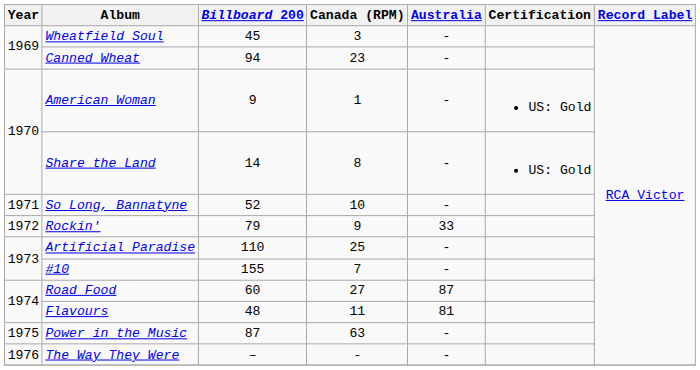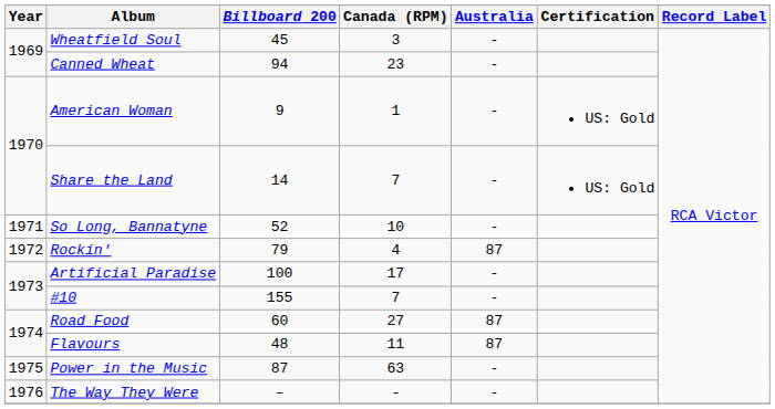 <table class="wikitable" style=text-align:center;>
 <tr>
 <th>Year</th>
 <th>Album</th>
 <th><a href='#'><em>Billboard</em> 200</a></th>
 <th>Canada (RPM)</th>
 <th><a href='#'>Australia</a></th>
 <th>Certification</th>
 <th><a href='#'>Record Label</a></th>
 </tr>
 <tr>
 <td rowspan="2">1969</td>
 <td align=left><em><a href='#'>Wheatfield Soul</a></em></td>
 <td>45</td>
 <td>3</td>
 <td>-</td>
 <td></td>
 <td rowspan="12"><a href='#'>RCA Victor</a></td>
 </tr>
 <tr>
 <td align=left><em><a href='#'>Canned Wheat</a></em></td>
 <td>94</td>
 <td>23</td>
 <td>-</td>
 <td></td>
 </tr>
 <tr>
 <td rowspan="2">1970</td>
 <td align=left><em><a href='#'>American Woman</a></em></td>
 <td>9</td>
 <td>1</td>
 <td>-</td>
 <td><br><ul><li>US: Gold</li></ul></td>
 </tr>
 <tr>
 <td align=left><em><a href='#'>Share the Land</a></em></td>
 <td>14</td>
-<td>8</td>
+<td>7</td>
 <td>-</td>
 <td><br><ul><li>US: Gold</li></ul></td>
 </tr>
 <tr>
 <td rowspan="1">1971</td>
 <td align=left><em><a href='#'>So Long, Bannatyne</a></em></td>
 <td>52</td>
 <td>10</td>
 <td>-</td>
 <td></td>
 </tr>
 <tr>
 <td rowspan="1">1972</td>
 <td align=left><em><a href='#'>Rockin'</a></em></td>
 <td>79</td>
-<td>9</td>
-<td>33</td>
+<td>4</td>
+<td>87</td>
 <td></td>
 </tr>
 <tr>
 <td rowspan="2">1973</td>
 <td align=left><em><a href='#'>Artificial Paradise</a></em></td>
-<td>110</td>
-<td>25</td>
+<td>100</td>
+<td>17</td>
 <td>-</td>
 <td></td>
 </tr>
 <tr>
 <td align=left><em><a href='#'>#10</a></em></td>
 <td>155</td>
 <td>7</td>
 <td>-</td>
 <td></td>
 </tr>
 <tr>
 <td rowspan="2">1974</td>
 <td align=left><em><a href='#'>Road Food</a></em></td>
 <td>60</td>
 <td>27</td>
 <td>87</td>
 <td></td>
 </tr>
 <tr>
 <td align=left><em><a href='#'>Flavours</a></em></td>
 <td>48</td>
 <td>11</td>
-<td>81</td>
+<td>87</td>
 <td></td>
 </tr>
 <tr>
 <td rowspan="1">1975</td>
 <td align=left><em><a href='#'>Power in the Music</a></em></td>
 <td>87</td>
 <td>63</td>
 <td>-</td>
 <td></td>
 </tr>
 <tr>
 <td rowspan="1">1976</td>
 <td align=left><em><a href='#'>The Way They Were</a></em></td>
 <td>–</td>
 <td>-</td>
 <td>-</td>
 <td></td>
 </tr>
 <tr>
 </tr>
 </table>
